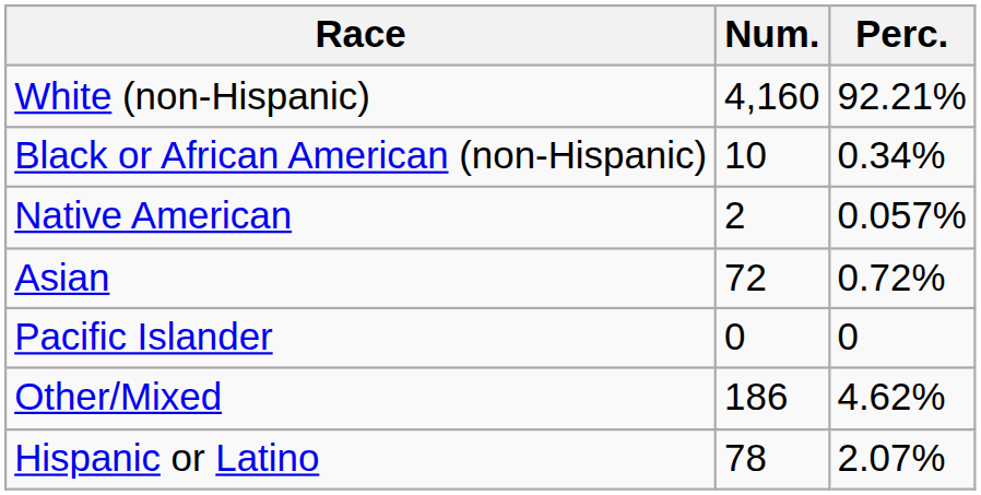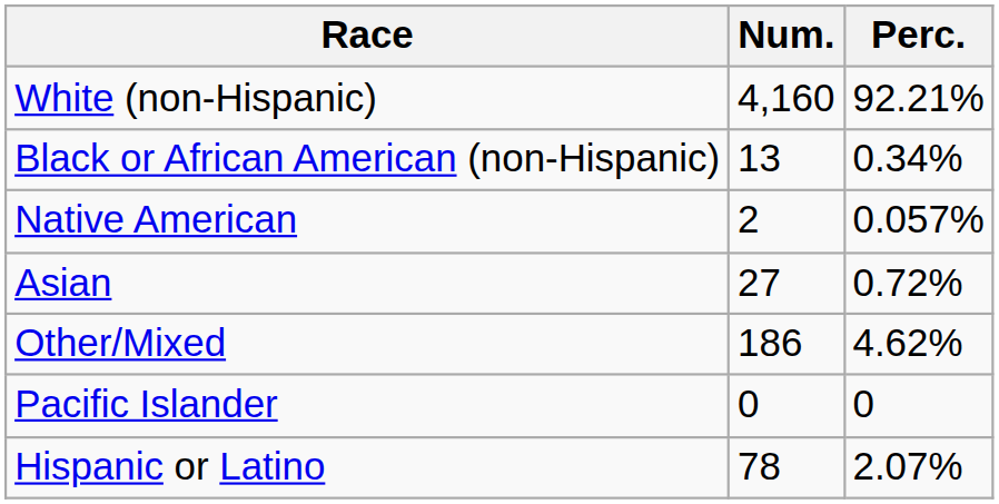 <table class="wikitable">
 <tr>
 <th>Race</th>
 <th>Num.</th>
 <th>Perc.</th>
 </tr>
 <tr>
 <td><a href='#'>White</a> (non-Hispanic)</td>
 <td>4,160</td>
 <td>92.21%</td>
 </tr>
 <tr>
 <td><a href='#'>Black or African American</a> (non-Hispanic)</td>
-<td>10</td>
+<td>13</td>
 <td>0.34%</td>
 </tr>
 <tr>
 <td><a href='#'>Native American</a></td>
 <td>2</td>
 <td>0.057%</td>
 </tr>
 <tr>
 <td><a href='#'>Asian</a></td>
-<td>72</td>
+<td>27</td>
 <td>0.72%</td>
+</tr>
+<tr>
+<td><a href='#'>Other/Mixed</a></td>
+<td>186</td>
+<td>4.62%</td>
 </tr>
 <tr>
 <td><a href='#'>Pacific Islander</a></td>
 <td>0</td>
 <td>0</td>
 </tr>
 <tr>
-<td><a href='#'>Other/Mixed</a></td>
-<td>186</td>
-<td>4.62%</td>
-</tr>
-<tr>
 <td><a href='#'>Hispanic</a> or <a href='#'>Latino</a></td>
 <td>78</td>
 <td>2.07%</td>
 </tr>
 </table>
